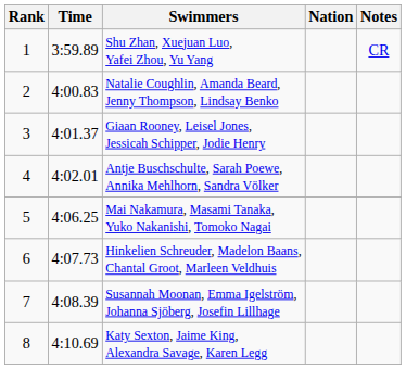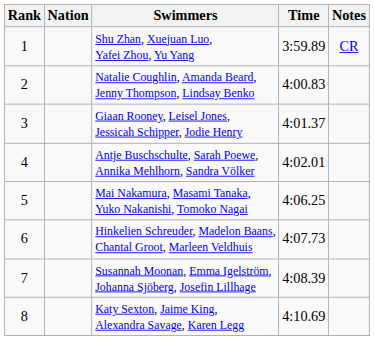 <table class="wikitable sortable" style="text-align:center">
 <tr>
 <th>Rank</th>
+<th>Nation</th>
+<th>Swimmers</th>
 <th>Time</th>
-<th>Swimmers</th>
-<th>Nation</th>
 <th>Notes</th>
 </tr>
 <tr>
 <td>1</td>
+<td align=left></td>
+<td align=left><small> <a href='#'>Shu Zhan</a>, <a href='#'>Xuejuan Luo</a>,<br> <a href='#'>Yafei Zhou</a>, <a href='#'>Yu Yang</a> </small></td>
 <td>3:59.89</td>
-<td align=left><small> <a href='#'>Shu Zhan</a>, <a href='#'>Xuejuan Luo</a>,<br> <a href='#'>Yafei Zhou</a>, <a href='#'>Yu Yang</a> </small></td>
-<td align=left></td>
 <td><a href='#'>CR</a></td>
 </tr>
 <tr>
 <td>2</td>
+<td align=left></td>
+<td align=left><small> <a href='#'>Natalie Coughlin</a>, <a href='#'>Amanda Beard</a>,<br> <a href='#'>Jenny Thompson</a>, <a href='#'>Lindsay Benko</a> </small></td>
 <td>4:00.83</td>
-<td align=left><small> <a href='#'>Natalie Coughlin</a>, <a href='#'>Amanda Beard</a>,<br> <a href='#'>Jenny Thompson</a>, <a href='#'>Lindsay Benko</a> </small></td>
-<td align=left></td>
 <td></td>
 </tr>
 <tr>
 <td>3</td>
+<td align=left></td>
+<td align=left><small> <a href='#'>Giaan Rooney</a>, <a href='#'>Leisel Jones</a>,<br> <a href='#'>Jessicah Schipper</a>, <a href='#'>Jodie Henry</a> </small></td>
 <td>4:01.37</td>
-<td align=left><small> <a href='#'>Giaan Rooney</a>, <a href='#'>Leisel Jones</a>,<br> <a href='#'>Jessicah Schipper</a>, <a href='#'>Jodie Henry</a> </small></td>
-<td align=left></td>
 <td></td>
 </tr>
 <tr>
 <td>4</td>
+<td align=left></td>
+<td align=left><small> <a href='#'>Antje Buschschulte</a>, <a href='#'>Sarah Poewe</a>,<br> <a href='#'>Annika Mehlhorn</a>, <a href='#'>Sandra Völker</a> </small></td>
 <td>4:02.01</td>
-<td align=left><small> <a href='#'>Antje Buschschulte</a>, <a href='#'>Sarah Poewe</a>,<br> <a href='#'>Annika Mehlhorn</a>, <a href='#'>Sandra Völker</a> </small></td>
-<td align=left></td>
 <td></td>
 </tr>
 <tr>
 <td>5</td>
+<td align=left></td>
+<td align=left><small> <a href='#'>Mai Nakamura</a>, <a href='#'>Masami Tanaka</a>,<br> <a href='#'>Yuko Nakanishi</a>, <a href='#'>Tomoko Nagai</a> </small></td>
 <td>4:06.25</td>
-<td align=left><small> <a href='#'>Mai Nakamura</a>, <a href='#'>Masami Tanaka</a>,<br> <a href='#'>Yuko Nakanishi</a>, <a href='#'>Tomoko Nagai</a> </small></td>
-<td align=left></td>
 <td></td>
 </tr>
 <tr>
 <td>6</td>
+<td align=left></td>
+<td align=left><small> <a href='#'>Hinkelien Schreuder</a>, <a href='#'>Madelon Baans</a>,<br> <a href='#'>Chantal Groot</a>, <a href='#'>Marleen Veldhuis</a> </small></td>
 <td>4:07.73</td>
-<td align=left><small> <a href='#'>Hinkelien Schreuder</a>, <a href='#'>Madelon Baans</a>,<br> <a href='#'>Chantal Groot</a>, <a href='#'>Marleen Veldhuis</a> </small></td>
-<td align=left></td>
 <td></td>
 </tr>
 <tr>
 <td>7</td>
+<td align=left></td>
+<td align=left><small> <a href='#'>Susannah Moonan</a>, <a href='#'>Emma Igelström</a>,<br> <a href='#'>Johanna Sjöberg</a>, <a href='#'>Josefin Lillhage</a> </small></td>
 <td>4:08.39</td>
-<td align=left><small> <a href='#'>Susannah Moonan</a>, <a href='#'>Emma Igelström</a>,<br> <a href='#'>Johanna Sjöberg</a>, <a href='#'>Josefin Lillhage</a> </small></td>
-<td align=left></td>
 <td></td>
 </tr>
 <tr>
 <td>8</td>
+<td align=left></td>
+<td align=left><small> <a href='#'>Katy Sexton</a>, <a href='#'>Jaime King</a>,<br> <a href='#'>Alexandra Savage</a>, <a href='#'>Karen Legg</a> </small></td>
 <td>4:10.69</td>
-<td align=left><small> <a href='#'>Katy Sexton</a>, <a href='#'>Jaime King</a>,<br> <a href='#'>Alexandra Savage</a>, <a href='#'>Karen Legg</a> </small></td>
-<td align=left></td>
 <td></td>
 </tr>
 </table>
